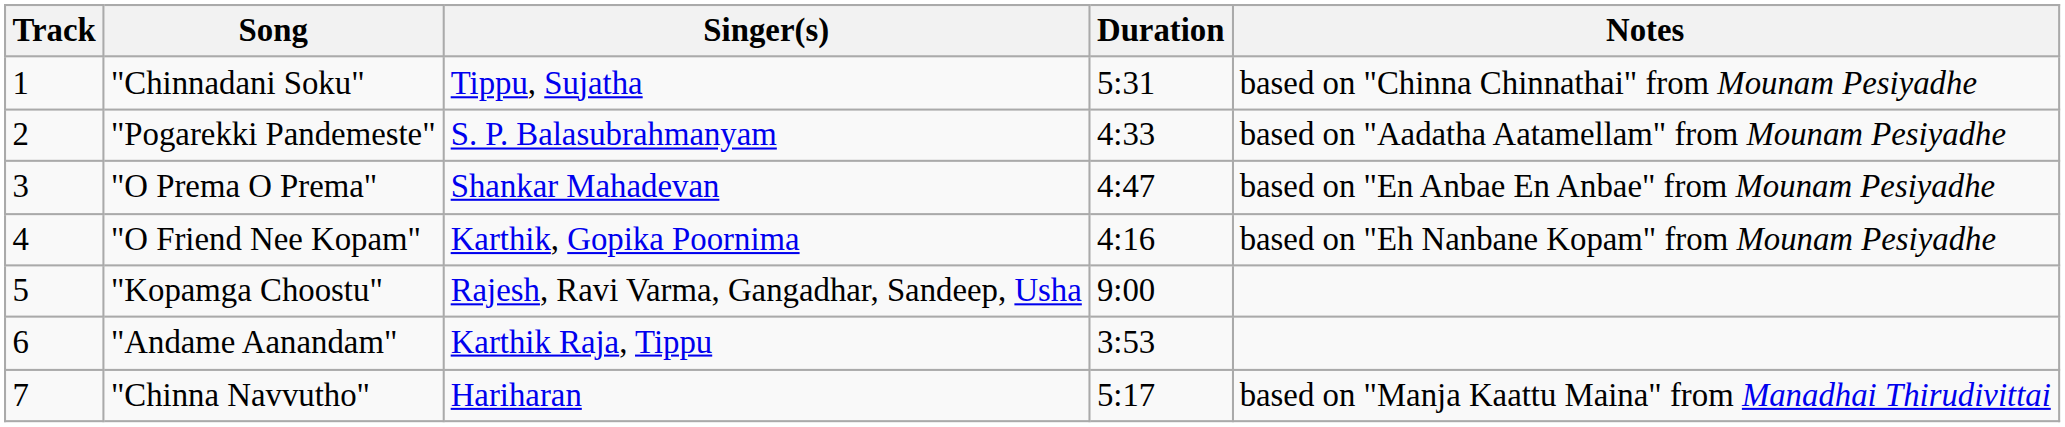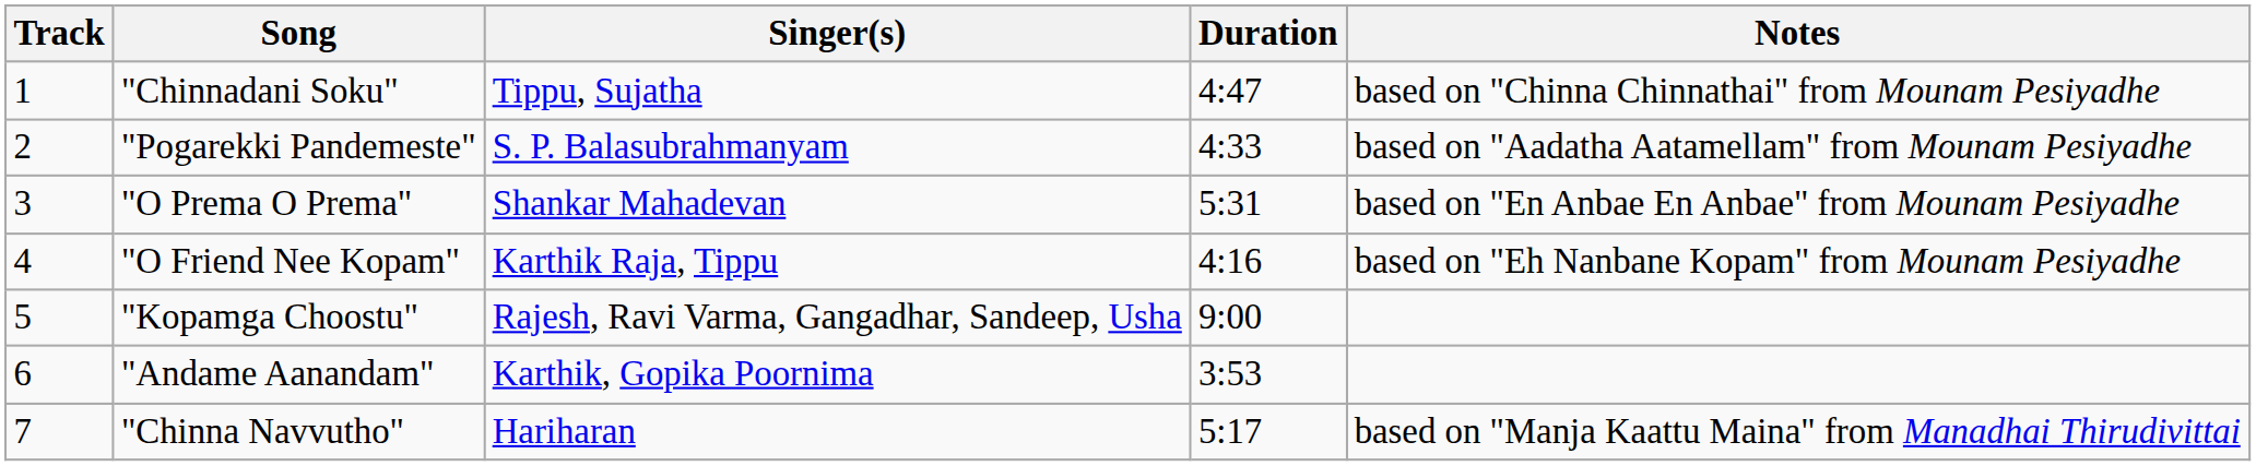 <table class="wikitable">
 <tr>
 <th>Track</th>
 <th>Song</th>
 <th>Singer(s)</th>
 <th>Duration</th>
 <th>Notes</th>
 </tr>
 <tr>
 <td>1</td>
 <td>"Chinnadani Soku"</td>
 <td><a href='#'>Tippu</a>, <a href='#'>Sujatha</a></td>
-<td>5:31</td>
+<td>4:47</td>
 <td>based on "Chinna Chinnathai" from <em>Mounam Pesiyadhe</em></td>
 </tr>
 <tr>
 <td>2</td>
 <td>"Pogarekki Pandemeste"</td>
 <td><a href='#'>S. P. Balasubrahmanyam</a></td>
 <td>4:33</td>
 <td>based on "Aadatha Aatamellam" from <em>Mounam Pesiyadhe</em></td>
 </tr>
 <tr>
 <td>3</td>
 <td>"O Prema O Prema"</td>
 <td><a href='#'>Shankar Mahadevan</a></td>
-<td>4:47</td>
+<td>5:31</td>
 <td>based on "En Anbae En Anbae" from <em>Mounam Pesiyadhe</em></td>
 </tr>
 <tr>
 <td>4</td>
 <td>"O Friend Nee Kopam"</td>
-<td><a href='#'>Karthik</a>, <a href='#'>Gopika Poornima</a></td>
+<td><a href='#'>Karthik Raja</a>, <a href='#'>Tippu</a></td>
 <td>4:16</td>
 <td>based on "Eh Nanbane Kopam" from <em>Mounam Pesiyadhe</em></td>
 </tr>
 <tr>
 <td>5</td>
 <td>"Kopamga Choostu"</td>
 <td><a href='#'>Rajesh</a>, Ravi Varma, Gangadhar, Sandeep, <a href='#'>Usha</a></td>
 <td>9:00</td>
 <td></td>
 </tr>
 <tr>
 <td>6</td>
 <td>"Andame Aanandam"</td>
-<td><a href='#'>Karthik Raja</a>, <a href='#'>Tippu</a></td>
+<td><a href='#'>Karthik</a>, <a href='#'>Gopika Poornima</a></td>
 <td>3:53</td>
 <td></td>
 </tr>
 <tr>
 <td>7</td>
 <td>"Chinna Navvutho"</td>
 <td><a href='#'>Hariharan</a></td>
 <td>5:17</td>
 <td>based on "Manja Kaattu Maina" from <em><a href='#'>Manadhai Thirudivittai</a></em></td>
 </tr>
 </table>
